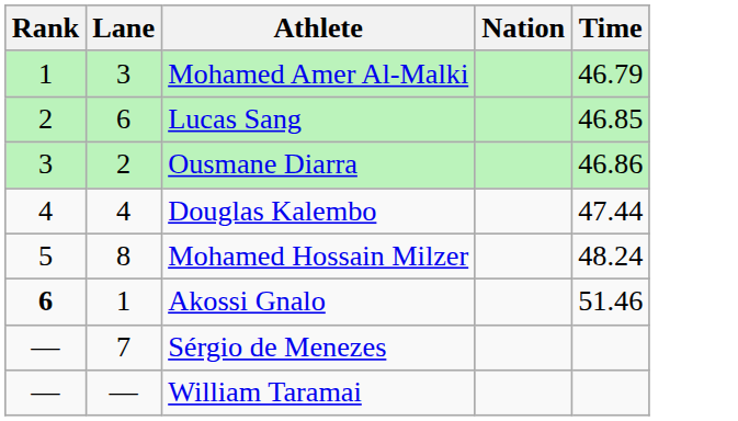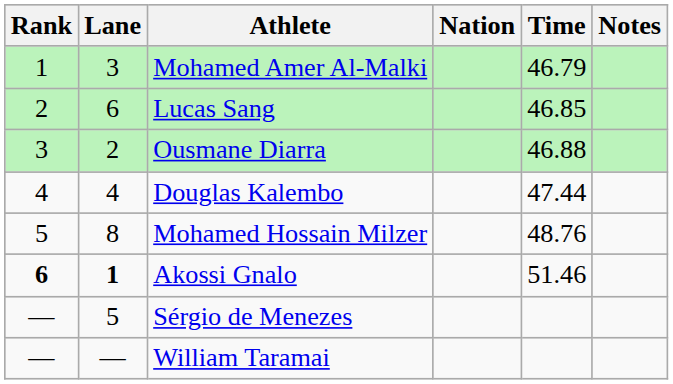 <table class="wikitable sortable" style="text-align:center">
 <tr>
 <th>Rank</th>
 <th>Lane</th>
 <th>Athlete</th>
 <th>Nation</th>
 <th>Time</th>
+<th>Notes</th>
 </tr>
 <tr style="background:#bbf3bb;">
 <td>1</td>
 <td>3</td>
 <td align=left><a href='#'>Mohamed Amer Al-Malki</a></td>
 <td align=left></td>
 <td>46.79</td>
+<td></td>
 </tr>
 <tr style="background:#bbf3bb;">
 <td>2</td>
 <td>6</td>
 <td align=left><a href='#'>Lucas Sang</a></td>
 <td align=left></td>
 <td>46.85</td>
+<td></td>
 </tr>
 <tr style="background:#bbf3bb;">
 <td>3</td>
 <td>2</td>
 <td align=left><a href='#'>Ousmane Diarra</a></td>
 <td align=left></td>
-<td>46.86</td>
+<td>46.88</td>
+<td></td>
 </tr>
 <tr>
 <td>4</td>
 <td>4</td>
 <td align=left><a href='#'>Douglas Kalembo</a></td>
 <td align=left></td>
 <td>47.44</td>
+<td></td>
 </tr>
 <tr>
 <td>5</td>
 <td>8</td>
 <td align=left><a href='#'>Mohamed Hossain Milzer</a></td>
 <td align=left></td>
-<td>48.24</td>
+<td>48.76</td>
+<td></td>
 </tr>
 <tr>
 <td><strong>6</strong></td>
-<td>1</td>
+<td><strong>1</strong></td>
 <td align=left><a href='#'>Akossi Gnalo</a></td>
 <td align=left></td>
 <td>51.46</td>
+<td></td>
 </tr>
 <tr>
 <td data-sort-value=7>—</td>
-<td>7</td>
+<td>5</td>
 <td align=left><a href='#'>Sérgio de Menezes</a></td>
 <td align=left></td>
+<td></td>
 <td></td>
 </tr>
 <tr>
 <td data-sort-value=8>—</td>
 <td>—</td>
 <td align=left><a href='#'>William Taramai</a></td>
 <td align=left></td>
 <td></td>
+<td></td>
 </tr>
 </table>
